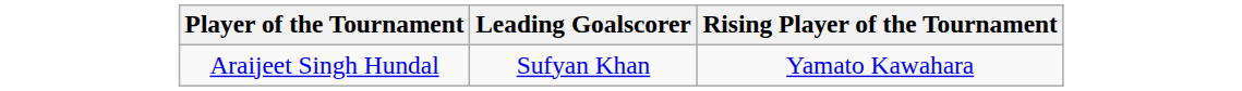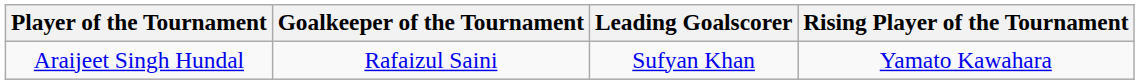 <table class="wikitable" style="margin:auto;  text-align:center;">
 <tr>
 <th>Player of the Tournament</th>
+<th>Goalkeeper of the Tournament</th>
 <th>Leading Goalscorer</th>
 <th>Rising Player of the Tournament</th>
 </tr>
 <tr>
 <td> <a href='#'>Araijeet Singh Hundal</a></td>
+<td> <a href='#'>Rafaizul Saini</a></td>
 <td> <a href='#'>Sufyan Khan</a></td>
 <td> <a href='#'>Yamato Kawahara</a></td>
 </tr>
 </table>
